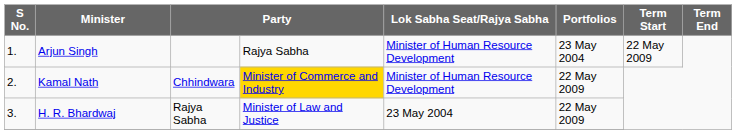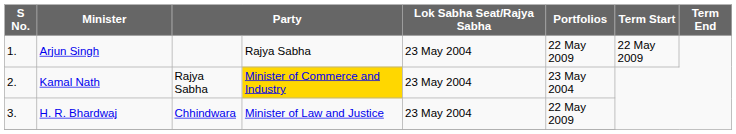 <table class="wikitable" width="80%" style="font-size: x-big;">
 <tr>
 <th style="background-color:#666666; color:white">S No.</th>
 <th style="background-color:#666666; color:white; width:180px">Minister</th>
 <th colspan="2" style="background-color:#666666; color:white">Party</th>
 <th style="background-color:#666666; color:white">Lok Sabha Seat/Rajya Sabha</th>
 <th style="background-color:#666666; color:white">Portfolios</th>
 <th style="background-color:#666666; color:white">Term Start</th>
 <th style="background-color:#666666; color:white">Term End</th>
 </tr>
 <tr>
 <td>1.</td>
 <td><a href='#'>Arjun Singh</a></td>
 <td></td>
 <td>Rajya Sabha</td>
-<td><a href='#'>Minister of Human Resource Development</a></td>
 <td>23 May 2004</td>
+<td>22 May 2009</td>
 <td>22 May 2009</td>
 </tr>
 <tr>
 <td>2.</td>
 <td><a href='#'>Kamal Nath</a></td>
-<td><a href='#'>Chhindwara</a></td>
+<td>Rajya Sabha</td>
 <td style="background: gold;"><a href='#'>Minister of Commerce and Industry</a></td>
-<td><a href='#'>Minister of Human Resource Development</a></td>
-<td>22 May 2009</td>
+<td>23 May 2004</td>
+<td>23 May 2004</td>
 </tr>
 <tr>
 <td>3.</td>
 <td><a href='#'>H. R. Bhardwaj</a></td>
-<td>Rajya Sabha</td>
+<td><a href='#'>Chhindwara</a></td>
 <td><a href='#'>Minister of Law and Justice</a></td>
 <td>23 May 2004</td>
 <td>22 May 2009</td>
 </tr>
 <tr>
 </tr>
 </table>
